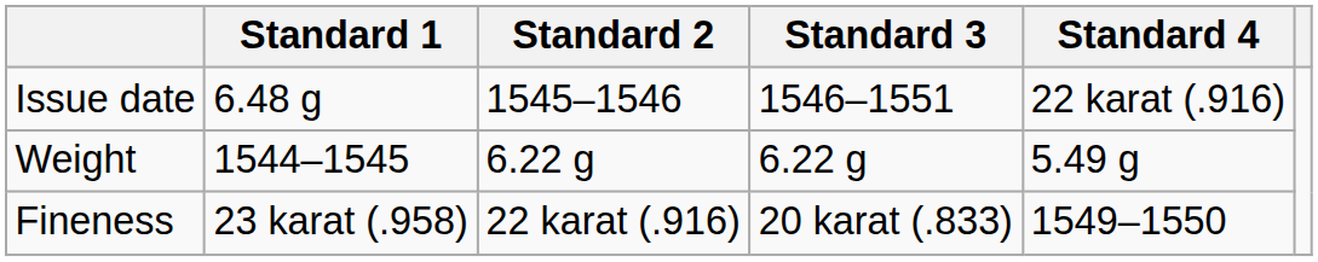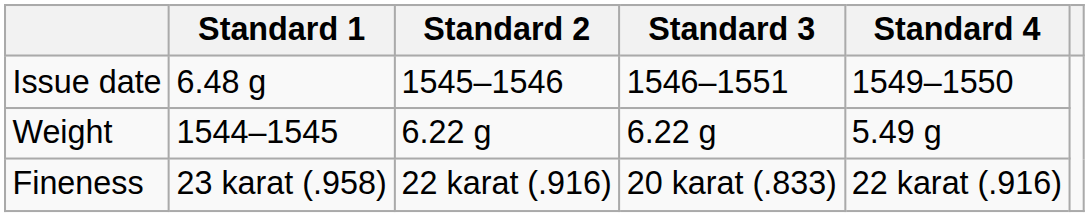 <table class="wikitable">
 <tr>
 <th></th>
 <th>Standard 1</th>
 <th>Standard 2</th>
 <th>Standard 3</th>
 <th>Standard 4</th>
 <th></th>
 </tr>
 <tr>
 <td>Issue date</td>
 <td>6.48 g</td>
 <td>1545–1546</td>
 <td>1546–1551</td>
-<td>22 karat (.916)</td>
+<td>1549–1550</td>
 <td rowspan="3"></td>
 </tr>
 <tr>
 <td>Weight</td>
 <td>1544–1545</td>
 <td>6.22 g</td>
 <td>6.22 g</td>
 <td>5.49 g</td>
 </tr>
 <tr>
 <td>Fineness</td>
 <td>23 karat (.958)</td>
 <td>22 karat (.916)</td>
 <td>20 karat (.833)</td>
-<td>1549–1550</td>
+<td>22 karat (.916)</td>
 </tr>
 </table>
